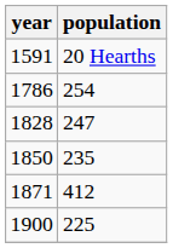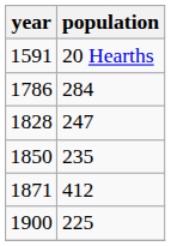 <table class="wikitable">
 <tr>
 <th>year</th>
 <th>population</th>
 </tr>
 <tr>
 <td>1591</td>
 <td>20 <a href='#'>Hearths</a></td>
 </tr>
 <tr>
 <td>1786</td>
-<td>254</td>
+<td>284</td>
 </tr>
 <tr>
 <td>1828</td>
 <td>247</td>
 </tr>
 <tr>
 <td>1850</td>
 <td>235</td>
 </tr>
 <tr>
 <td>1871</td>
 <td>412</td>
 </tr>
 <tr>
 <td>1900</td>
 <td>225</td>
 </tr>
 <tr>
 </tr>
 </table>
